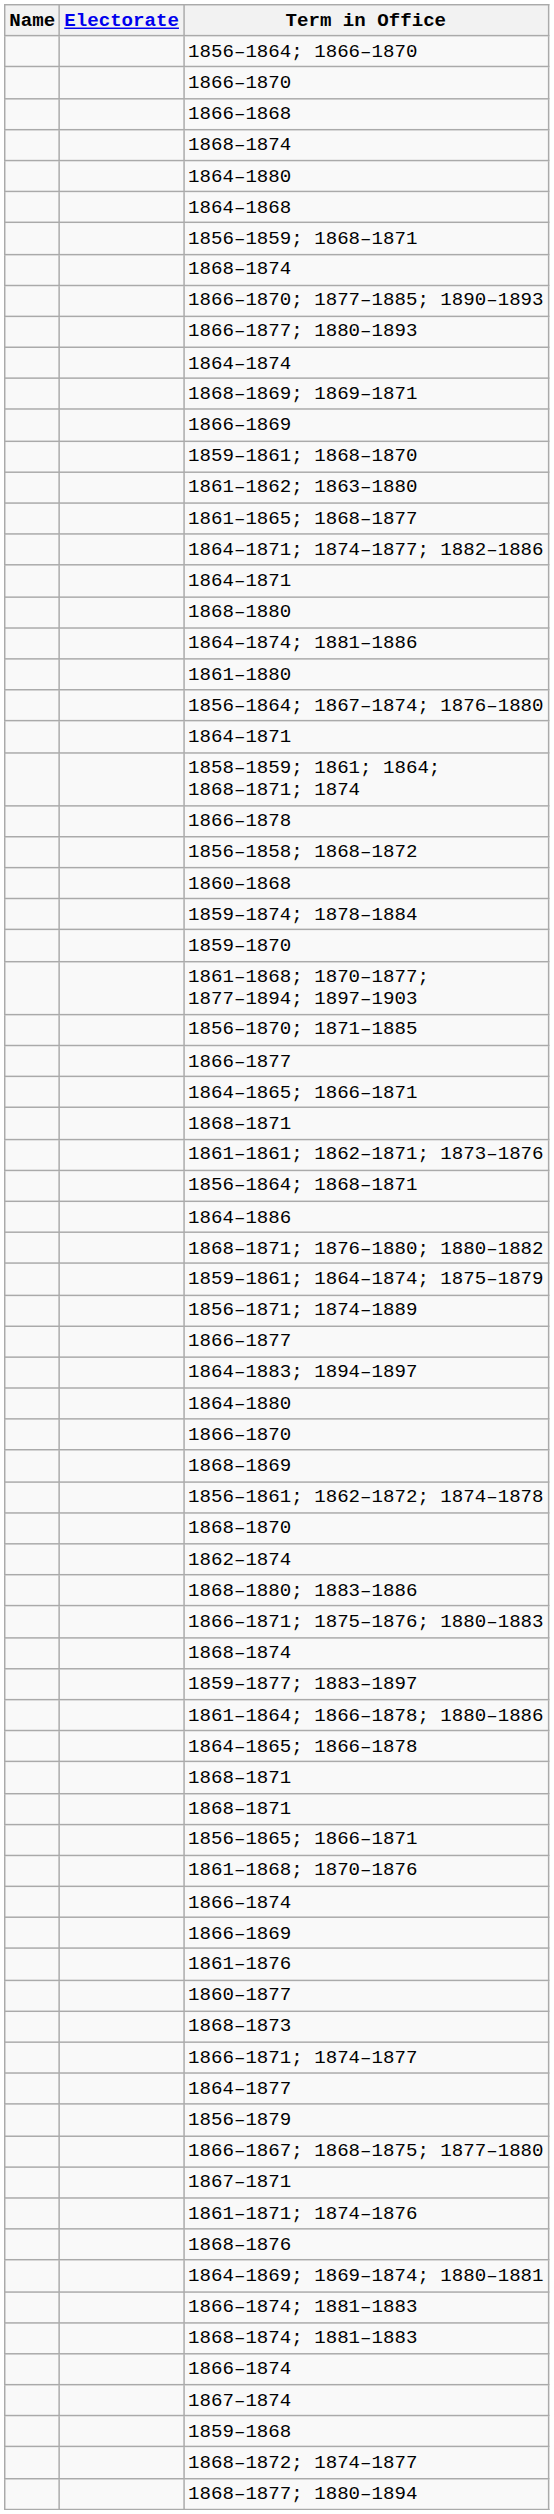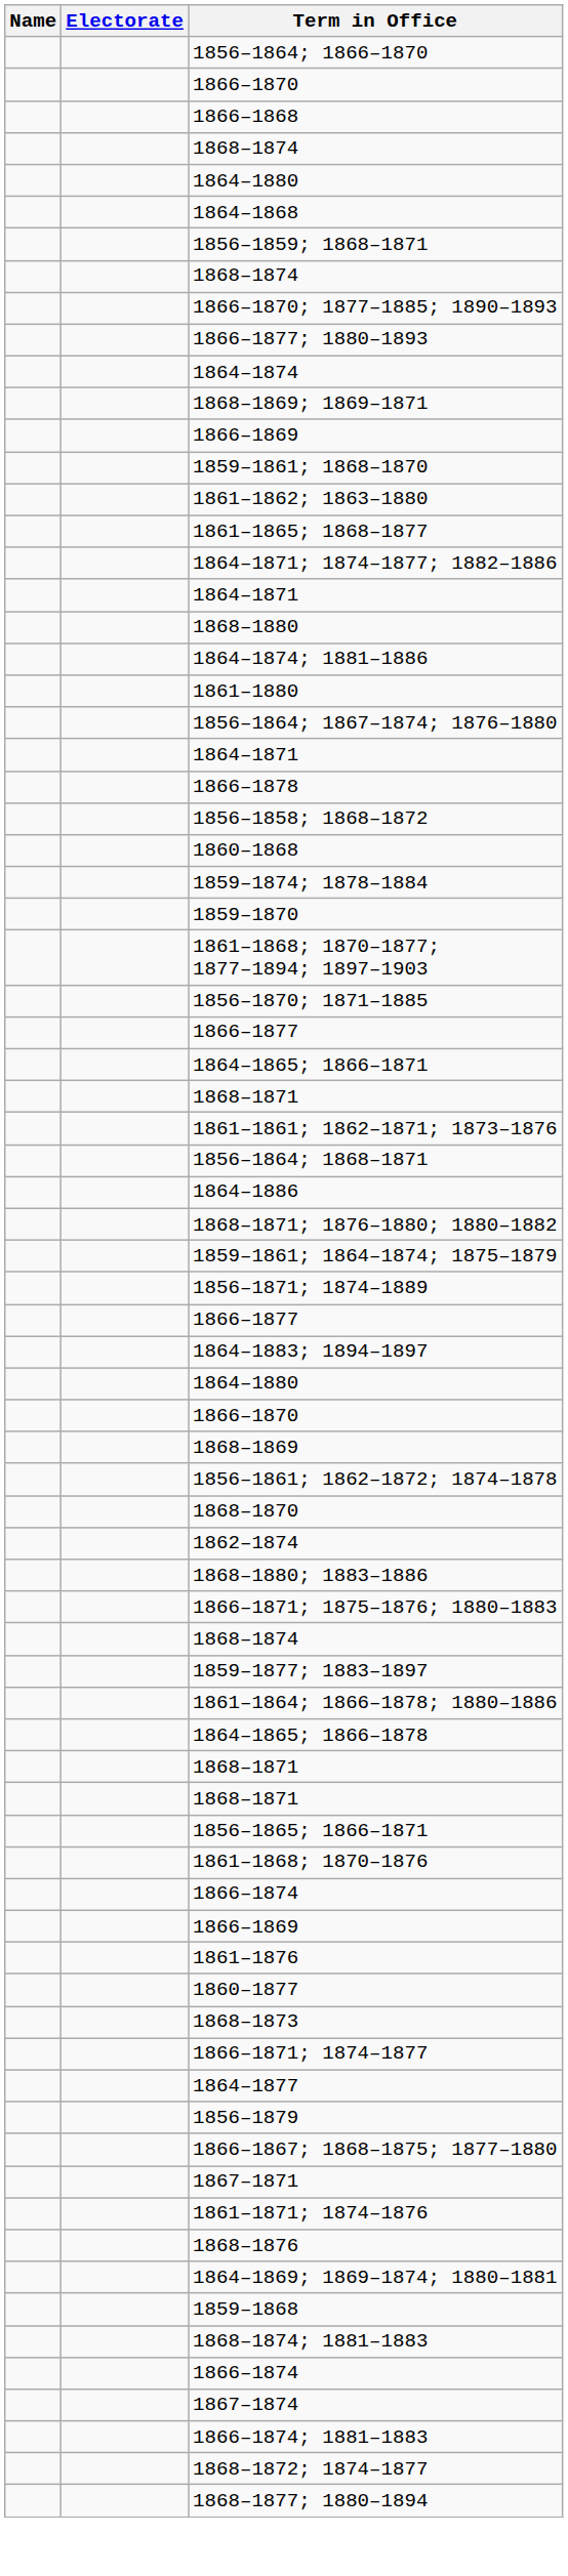 <table class="wikitable sortable">
 <tr>
 <th>Name</th>
 <th><a href='#'>Electorate</a></th>
 <th>Term in Office</th>
 </tr>
 <tr>
 <td> </td>
 <td></td>
 <td>1856–1864; 1866–1870</td>
 </tr>
 <tr>
 <td> </td>
 <td></td>
 <td>1866–1870</td>
 </tr>
 <tr>
 <td> </td>
 <td></td>
 <td>1866–1868</td>
 </tr>
 <tr>
 <td></td>
 <td></td>
 <td>1868–1874</td>
 </tr>
 <tr>
 <td></td>
 <td></td>
 <td>1864–1880</td>
 </tr>
 <tr>
 <td> </td>
 <td></td>
 <td>1864–1868</td>
 </tr>
 <tr>
 <td></td>
 <td></td>
 <td>1856–1859; 1868–1871</td>
 </tr>
 <tr>
 <td></td>
 <td></td>
 <td>1868–1874</td>
 </tr>
 <tr>
 <td>  </td>
 <td></td>
 <td>1866–1870; 1877–1885; 1890–1893</td>
 </tr>
 <tr>
 <td></td>
 <td></td>
 <td>1866–1877; 1880–1893</td>
 </tr>
 <tr>
 <td></td>
 <td></td>
 <td>1864–1874</td>
 </tr>
 <tr>
 <td></td>
 <td></td>
 <td>1868–1869; 1869–1871</td>
 </tr>
 <tr>
 <td> </td>
 <td></td>
 <td>1866–1869</td>
 </tr>
 <tr>
 <td> </td>
 <td></td>
 <td>1859–1861; 1868–1870</td>
 </tr>
 <tr>
 <td></td>
 <td></td>
 <td>1861–1862; 1863–1880</td>
 </tr>
 <tr>
 <td></td>
 <td></td>
 <td>1861–1865; 1868–1877</td>
 </tr>
 <tr>
 <td></td>
 <td></td>
 <td>1864–1871; 1874–1877; 1882–1886</td>
 </tr>
 <tr>
 <td></td>
 <td></td>
 <td>1864–1871</td>
 </tr>
 <tr>
 <td></td>
 <td></td>
 <td>1868–1880</td>
 </tr>
 <tr>
 <td></td>
 <td></td>
 <td>1864–1874; 1881–1886</td>
 </tr>
 <tr>
 <td></td>
 <td></td>
 <td>1861–1880</td>
 </tr>
 <tr>
 <td></td>
 <td></td>
 <td>1856–1864; 1867–1874; 1876–1880</td>
 </tr>
 <tr>
 <td></td>
 <td></td>
 <td>1864–1871</td>
-</tr>
-<tr>
-<td></td>
-<td></td>
-<td>1858–1859; 1861; 1864;<br>1868–1871; 1874</td>
 </tr>
 <tr>
 <td></td>
 <td></td>
 <td>1866–1878</td>
 </tr>
 <tr>
 <td></td>
 <td></td>
 <td>1856–1858; 1868–1872</td>
 </tr>
 <tr>
 <td> </td>
 <td></td>
 <td>1860–1868</td>
 </tr>
 <tr>
 <td></td>
 <td></td>
 <td>1859–1874; 1878–1884</td>
 </tr>
 <tr>
 <td> </td>
 <td></td>
 <td>1859–1870</td>
 </tr>
 <tr>
 <td> </td>
 <td></td>
 <td>1861–1868; 1870–1877;<br>1877–1894; 1897–1903</td>
 </tr>
 <tr>
 <td> </td>
 <td></td>
 <td>1856–1870; 1871–1885</td>
 </tr>
 <tr>
 <td></td>
 <td></td>
 <td>1866–1877</td>
 </tr>
 <tr>
 <td></td>
 <td></td>
 <td>1864–1865; 1866–1871</td>
 </tr>
 <tr>
 <td></td>
 <td></td>
 <td>1868–1871</td>
 </tr>
 <tr>
 <td></td>
 <td></td>
 <td>1861–1861; 1862–1871; 1873–1876</td>
 </tr>
 <tr>
 <td></td>
 <td></td>
 <td>1856–1864; 1868–1871</td>
 </tr>
 <tr>
 <td></td>
 <td></td>
 <td>1864–1886</td>
 </tr>
 <tr>
 <td></td>
 <td></td>
 <td>1868–1871; 1876–1880; 1880–1882</td>
 </tr>
 <tr>
 <td></td>
 <td></td>
 <td>1859–1861; 1864–1874; 1875–1879</td>
 </tr>
 <tr>
 <td></td>
 <td></td>
 <td>1856–1871; 1874–1889</td>
 </tr>
 <tr>
 <td></td>
 <td></td>
 <td>1866–1877</td>
 </tr>
 <tr>
 <td></td>
 <td></td>
 <td>1864–1883; 1894–1897</td>
 </tr>
 <tr>
 <td></td>
 <td></td>
 <td>1864–1880</td>
 </tr>
 <tr>
 <td> </td>
 <td></td>
 <td>1866–1870</td>
 </tr>
 <tr>
 <td>  </td>
 <td></td>
 <td>1868–1869</td>
 </tr>
 <tr>
 <td></td>
 <td></td>
 <td>1856–1861; 1862–1872; 1874–1878</td>
 </tr>
 <tr>
 <td> </td>
 <td></td>
 <td>1868–1870</td>
 </tr>
 <tr>
 <td></td>
 <td></td>
 <td>1862–1874</td>
 </tr>
 <tr>
 <td></td>
 <td></td>
 <td>1868–1880; 1883–1886</td>
 </tr>
 <tr>
 <td></td>
 <td></td>
 <td>1866–1871; 1875–1876; 1880–1883</td>
 </tr>
 <tr>
 <td></td>
 <td></td>
 <td>1868–1874</td>
 </tr>
 <tr>
 <td></td>
 <td></td>
 <td>1859–1877; 1883–1897</td>
 </tr>
 <tr>
 <td></td>
 <td></td>
 <td>1861–1864; 1866–1878; 1880–1886</td>
 </tr>
 <tr>
 <td></td>
 <td></td>
 <td>1864–1865; 1866–1878</td>
 </tr>
 <tr>
 <td></td>
 <td></td>
 <td>1868–1871</td>
 </tr>
 <tr>
 <td></td>
 <td></td>
 <td>1868–1871</td>
 </tr>
 <tr>
 <td></td>
 <td></td>
 <td>1856–1865; 1866–1871</td>
 </tr>
 <tr>
 <td> </td>
 <td></td>
 <td>1861–1868; 1870–1876</td>
 </tr>
 <tr>
 <td></td>
 <td></td>
 <td>1866–1874</td>
 </tr>
 <tr>
 <td> </td>
 <td></td>
 <td>1866–1869</td>
 </tr>
 <tr>
 <td></td>
 <td></td>
 <td>1861–1876</td>
 </tr>
 <tr>
 <td></td>
 <td></td>
 <td>1860–1877</td>
 </tr>
 <tr>
 <td></td>
 <td></td>
 <td>1868–1873</td>
 </tr>
 <tr>
 <td></td>
 <td></td>
 <td>1866–1871; 1874–1877</td>
 </tr>
 <tr>
 <td></td>
 <td></td>
 <td>1864–1877</td>
 </tr>
 <tr>
 <td></td>
 <td></td>
 <td>1856–1879</td>
 </tr>
 <tr>
 <td></td>
 <td></td>
 <td>1866–1867; 1868–1875; 1877–1880</td>
 </tr>
 <tr>
 <td></td>
 <td></td>
 <td>1867–1871</td>
 </tr>
 <tr>
 <td></td>
 <td></td>
 <td>1861–1871; 1874–1876</td>
 </tr>
 <tr>
 <td></td>
 <td></td>
 <td>1868–1876</td>
 </tr>
 <tr>
 <td> </td>
 <td></td>
 <td>1864–1869; 1869–1874; 1880–1881</td>
 </tr>
 <tr>
+<td> </td>
 <td></td>
-<td></td>
-<td>1866–1874; 1881–1883</td>
+<td>1859–1868</td>
 </tr>
 <tr>
 <td></td>
 <td></td>
 <td>1868–1874; 1881–1883</td>
 </tr>
 <tr>
 <td></td>
 <td></td>
 <td>1866–1874</td>
 </tr>
 <tr>
 <td></td>
 <td></td>
 <td>1867–1874</td>
 </tr>
 <tr>
-<td> </td>
 <td></td>
-<td>1859–1868</td>
+<td></td>
+<td>1866–1874; 1881–1883</td>
 </tr>
 <tr>
 <td></td>
 <td></td>
 <td>1868–1872; 1874–1877</td>
 </tr>
 <tr>
 <td></td>
 <td></td>
 <td>1868–1877; 1880–1894</td>
 </tr>
 <tr>
 </tr>
 </table>
